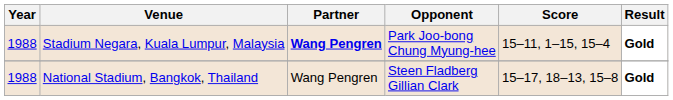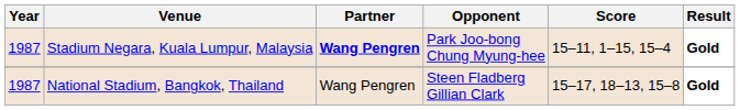 <table class="sortable wikitable" style="font-size: 90%;">
 <tr>
 <th>Year</th>
 <th>Venue</th>
 <th>Partner</th>
 <th>Opponent</th>
 <th>Score</th>
 <th>Result</th>
 </tr>
 <tr style="background:#F3E6D7">
-<td align="center"><a href='#'>1988</a></td>
+<td align="center"><a href='#'>1987</a></td>
 <td align="left"><a href='#'>Stadium Negara</a>, <a href='#'>Kuala Lumpur</a>, <a href='#'>Malaysia</a></td>
 <td align="left"><strong> <a href='#'>Wang Pengren</a></strong></td>
 <td align="left"> <a href='#'>Park Joo-bong</a><br> <a href='#'>Chung Myung-hee</a></td>
 <td align="left">15–11, 1–15, 15–4</td>
 <td style="text-align:left; background: white"> <strong>Gold</strong></td>
 </tr>
 <tr>
 </tr>
 <tr style="background:#F3E6D7">
-<td align="center"><a href='#'>1988</a></td>
+<td align="center"><a href='#'>1987</a></td>
 <td align="left"><a href='#'>National Stadium</a>, <a href='#'>Bangkok</a>, <a href='#'>Thailand</a></td>
 <td align="left"> Wang Pengren</td>
 <td align="left"> <a href='#'>Steen Fladberg</a><br> <a href='#'>Gillian Clark</a></td>
 <td align="left">15–17, 18–13, 15–8</td>
 <td style="text-align:left; background: white"> <strong>Gold</strong></td>
 </tr>
 </table>
